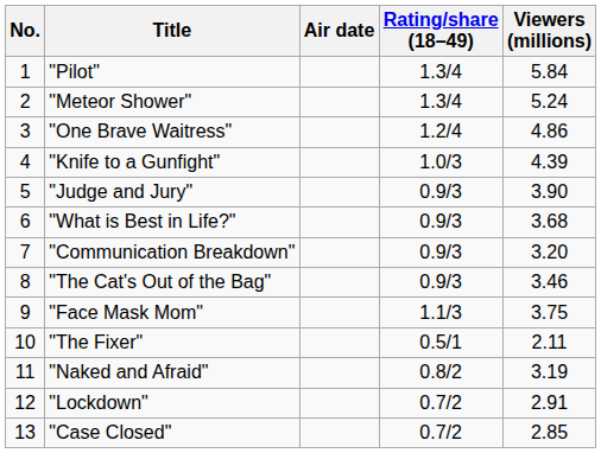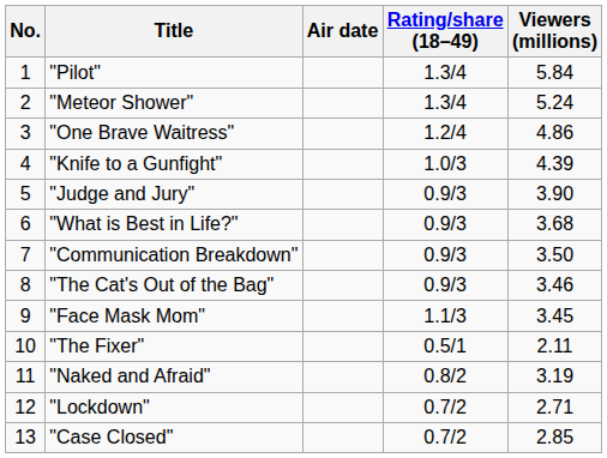 <table class="wikitable sortable">
 <tr>
 <th>No.</th>
 <th>Title</th>
 <th>Air date</th>
 <th><a href='#'>Rating/share</a><br>(18–49)</th>
 <th>Viewers<br>(millions)</th>
 </tr>
 <tr>
 <td style="text-align:center;">1</td>
 <td>"Pilot"</td>
 <td></td>
 <td style="text-align:center;">1.3/4</td>
 <td style="text-align:center;">5.84</td>
 </tr>
 <tr>
 <td style="text-align:center;">2</td>
 <td>"Meteor Shower"</td>
 <td></td>
 <td style="text-align:center;">1.3/4</td>
 <td style="text-align:center;">5.24</td>
 </tr>
 <tr>
 <td style="text-align:center;">3</td>
 <td>"One Brave Waitress"</td>
 <td></td>
 <td style="text-align:center;">1.2/4</td>
 <td style="text-align:center;">4.86</td>
 </tr>
 <tr>
 <td style="text-align:center;">4</td>
 <td>"Knife to a Gunfight"</td>
 <td></td>
 <td style="text-align:center;">1.0/3</td>
 <td style="text-align:center;">4.39</td>
 </tr>
 <tr>
 <td style="text-align:center;">5</td>
 <td>"Judge and Jury"</td>
 <td></td>
 <td style="text-align:center;">0.9/3</td>
 <td style="text-align:center;">3.90</td>
 </tr>
 <tr>
 <td style="text-align:center;">6</td>
 <td>"What is Best in Life?"</td>
 <td></td>
 <td style="text-align:center;">0.9/3</td>
 <td style="text-align:center;">3.68</td>
 </tr>
 <tr>
 <td style="text-align:center;">7</td>
 <td>"Communication Breakdown"</td>
 <td></td>
 <td style="text-align:center;">0.9/3</td>
-<td style="text-align:center;">3.20</td>
+<td style="text-align:center;">3.50</td>
 </tr>
 <tr>
 <td style="text-align:center;">8</td>
 <td>"The Cat's Out of the Bag"</td>
 <td></td>
 <td style="text-align:center;">0.9/3</td>
 <td style="text-align:center;">3.46</td>
 </tr>
 <tr>
 <td style="text-align:center;">9</td>
 <td>"Face Mask Mom"</td>
 <td></td>
 <td style="text-align:center;">1.1/3</td>
-<td style="text-align:center;">3.75</td>
+<td style="text-align:center;">3.45</td>
 </tr>
 <tr>
 <td style="text-align:center;">10</td>
 <td>"The Fixer"</td>
 <td></td>
 <td style="text-align:center;">0.5/1</td>
 <td style="text-align:center;">2.11</td>
 </tr>
 <tr>
 <td style="text-align:center;">11</td>
 <td>"Naked and Afraid"</td>
 <td></td>
 <td style="text-align:center;">0.8/2</td>
 <td style="text-align:center;">3.19</td>
 </tr>
 <tr>
 <td style="text-align:center;">12</td>
 <td>"Lockdown"</td>
 <td></td>
 <td style="text-align:center;">0.7/2</td>
-<td style="text-align:center;">2.91</td>
+<td style="text-align:center;">2.71</td>
 </tr>
 <tr>
 <td style="text-align:center;">13</td>
 <td>"Case Closed"</td>
 <td></td>
 <td style="text-align:center;">0.7/2</td>
 <td style="text-align:center;">2.85</td>
 </tr>
 </table>
